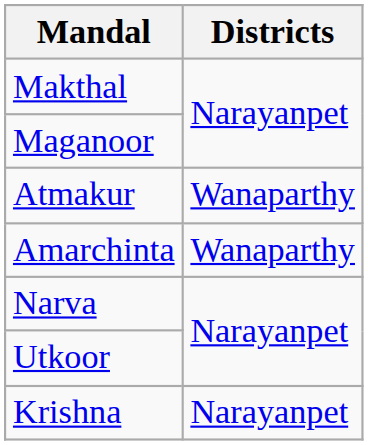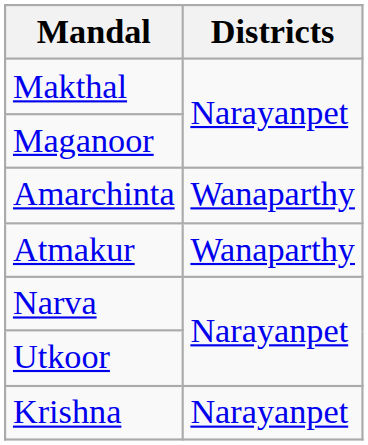 <table class="wikitable sortable static-row-numbers static-row-header-hash">
 <tr>
 <th>Mandal</th>
 <th>Districts</th>
 </tr>
 <tr>
 <td><a href='#'>Makthal</a></td>
 <td rowspan=2><a href='#'>Narayanpet</a></td>
 </tr>
 <tr>
 <td><a href='#'>Maganoor</a></td>
 </tr>
 <tr>
-<td><a href='#'>Atmakur</a></td>
+<td><a href='#'>Amarchinta</a></td>
 <td><a href='#'>Wanaparthy</a></td>
 </tr>
 <tr>
-<td><a href='#'>Amarchinta</a></td>
+<td><a href='#'>Atmakur</a></td>
 <td><a href='#'>Wanaparthy</a></td>
 </tr>
 <tr>
 <td><a href='#'>Narva</a></td>
 <td rowspan=2><a href='#'>Narayanpet</a></td>
 </tr>
 <tr>
 <td><a href='#'>Utkoor</a></td>
 </tr>
 <tr>
 <td><a href='#'>Krishna</a></td>
 <td rowspan=2><a href='#'>Narayanpet</a></td>
 </tr>
 </table>
